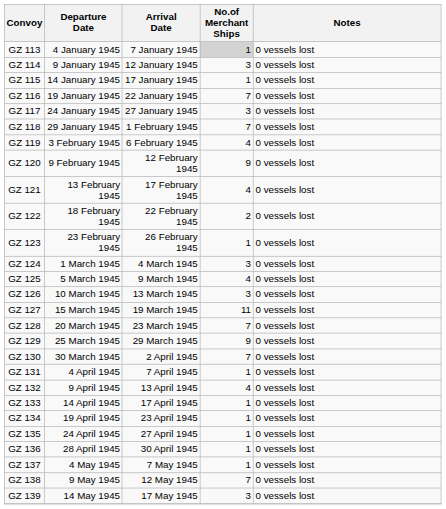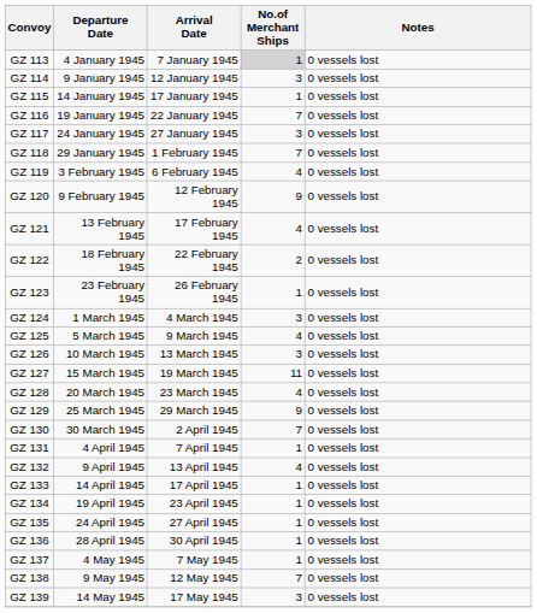 <table class="wikitable sortable">
 <tr>
 <th scope="col" width="50px">Convoy</th>
 <th scope="col" width="120px">Departure<br>Date</th>
 <th scope="col" width="120px">Arrival<br>Date</th>
 <th scope="col" width="80px">No.of Merchant Ships</th>
 <th scope="col" width="300px">Notes</th>
 </tr>
 <tr>
 <td align="center">GZ 113</td>
 <td align="right">4 January 1945</td>
 <td align="right">7 January 1945</td>
 <td align="right" style="background: lightgrey;">1</td>
 <td align="left">0 vessels lost</td>
 </tr>
 <tr>
 <td align="center">GZ 114</td>
 <td align="right">9 January 1945</td>
 <td align="right">12 January 1945</td>
 <td align="right">3</td>
 <td align="left">0 vessels lost</td>
 </tr>
 <tr>
 <td align="center">GZ 115</td>
 <td align="right">14 January 1945</td>
 <td align="right">17 January 1945</td>
 <td align="right">1</td>
 <td align="left">0 vessels lost</td>
 </tr>
 <tr>
 <td align="center">GZ 116</td>
 <td align="right">19 January 1945</td>
 <td align="right">22 January 1945</td>
 <td align="right">7</td>
 <td align="left">0 vessels lost</td>
 </tr>
 <tr>
 <td align="center">GZ 117</td>
 <td align="right">24 January 1945</td>
 <td align="right">27 January 1945</td>
 <td align="right">3</td>
 <td align="left">0 vessels lost</td>
 </tr>
 <tr>
 <td align="center">GZ 118</td>
 <td align="right">29 January 1945</td>
 <td align="right">1 February 1945</td>
 <td align="right">7</td>
 <td align="left">0 vessels lost</td>
 </tr>
 <tr>
 <td align="center">GZ 119</td>
 <td align="right">3 February 1945</td>
 <td align="right">6 February 1945</td>
 <td align="right">4</td>
 <td align="left">0 vessels lost</td>
 </tr>
 <tr>
 <td align="center">GZ 120</td>
 <td align="right">9 February 1945</td>
 <td align="right">12 February 1945</td>
 <td align="right">9</td>
 <td align="left">0 vessels lost</td>
 </tr>
 <tr>
 <td align="center">GZ 121</td>
 <td align="right">13 February 1945</td>
 <td align="right">17 February 1945</td>
 <td align="right">4</td>
 <td align="left">0 vessels lost</td>
 </tr>
 <tr>
 <td align="center">GZ 122</td>
 <td align="right">18 February 1945</td>
 <td align="right">22 February 1945</td>
 <td align="right">2</td>
 <td align="left">0 vessels lost</td>
 </tr>
 <tr>
 <td align="center">GZ 123</td>
 <td align="right">23 February 1945</td>
 <td align="right">26 February 1945</td>
 <td align="right">1</td>
 <td align="left">0 vessels lost</td>
 </tr>
 <tr>
 <td align="center">GZ 124</td>
 <td align="right">1 March 1945</td>
 <td align="right">4 March 1945</td>
 <td align="right">3</td>
 <td align="left">0 vessels lost</td>
 </tr>
 <tr>
 <td align="center">GZ 125</td>
 <td align="right">5 March 1945</td>
 <td align="right">9 March 1945</td>
 <td align="right">4</td>
 <td align="left">0 vessels lost</td>
 </tr>
 <tr>
 <td align="center">GZ 126</td>
 <td align="right">10 March 1945</td>
 <td align="right">13 March 1945</td>
 <td align="right">3</td>
 <td align="left">0 vessels lost</td>
 </tr>
 <tr>
 <td align="center">GZ 127</td>
 <td align="right">15 March 1945</td>
 <td align="right">19 March 1945</td>
 <td align="right">11</td>
 <td align="left">0 vessels lost</td>
 </tr>
 <tr>
 <td align="center">GZ 128</td>
 <td align="right">20 March 1945</td>
 <td align="right">23 March 1945</td>
-<td align="right">7</td>
+<td align="right">4</td>
 <td align="left">0 vessels lost</td>
 </tr>
 <tr>
 <td align="center">GZ 129</td>
 <td align="right">25 March 1945</td>
 <td align="right">29 March 1945</td>
 <td align="right">9</td>
 <td align="left">0 vessels lost</td>
 </tr>
 <tr>
 <td align="center">GZ 130</td>
 <td align="right">30 March 1945</td>
 <td align="right">2 April 1945</td>
 <td align="right">7</td>
 <td align="left">0 vessels lost</td>
 </tr>
 <tr>
 <td align="center">GZ 131</td>
 <td align="right">4 April 1945</td>
 <td align="right">7 April 1945</td>
 <td align="right">1</td>
 <td align="left">0 vessels lost</td>
 </tr>
 <tr>
 <td align="center">GZ 132</td>
 <td align="right">9 April 1945</td>
 <td align="right">13 April 1945</td>
 <td align="right">4</td>
 <td align="left">0 vessels lost</td>
 </tr>
 <tr>
 <td align="center">GZ 133</td>
 <td align="right">14 April 1945</td>
 <td align="right">17 April 1945</td>
 <td align="right">1</td>
 <td align="left">0 vessels lost</td>
 </tr>
 <tr>
 <td align="center">GZ 134</td>
 <td align="right">19 April 1945</td>
 <td align="right">23 April 1945</td>
 <td align="right">1</td>
 <td align="left">0 vessels lost</td>
 </tr>
 <tr>
 <td align="center">GZ 135</td>
 <td align="right">24 April 1945</td>
 <td align="right">27 April 1945</td>
 <td align="right">1</td>
 <td align="left">0 vessels lost</td>
 </tr>
 <tr>
 <td align="center">GZ 136</td>
 <td align="right">28 April 1945</td>
 <td align="right">30 April 1945</td>
 <td align="right">1</td>
 <td align="left">0 vessels lost</td>
 </tr>
 <tr>
 <td align="center">GZ 137</td>
 <td align="right">4 May 1945</td>
 <td align="right">7 May 1945</td>
 <td align="right">1</td>
 <td align="left">0 vessels lost</td>
 </tr>
 <tr>
 <td align="center">GZ 138</td>
 <td align="right">9 May 1945</td>
 <td align="right">12 May 1945</td>
 <td align="right">7</td>
 <td align="left">0 vessels lost</td>
 </tr>
 <tr>
 <td align="center">GZ 139</td>
 <td align="right">14 May 1945</td>
 <td align="right">17 May 1945</td>
 <td align="right">3</td>
 <td align="left">0 vessels lost</td>
 </tr>
 <tr>
 </tr>
 </table>
